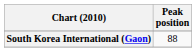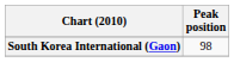 <table class="wikitable plainrowheaders sortable">
 <tr>
 <th scope="col">Chart (2010)</th>
 <th scope="col">Peak<br>position</th>
 </tr>
 <tr>
 </tr>
 <tr>
 </tr>
 <tr>
 </tr>
 <tr>
 <th scope="row">South Korea International (<a href='#'>Gaon</a>)</th>
-<td style="text-align:center;">88</td>
+<td style="text-align:center;">98</td>
 </tr>
 <tr>
 </tr>
 </table>
